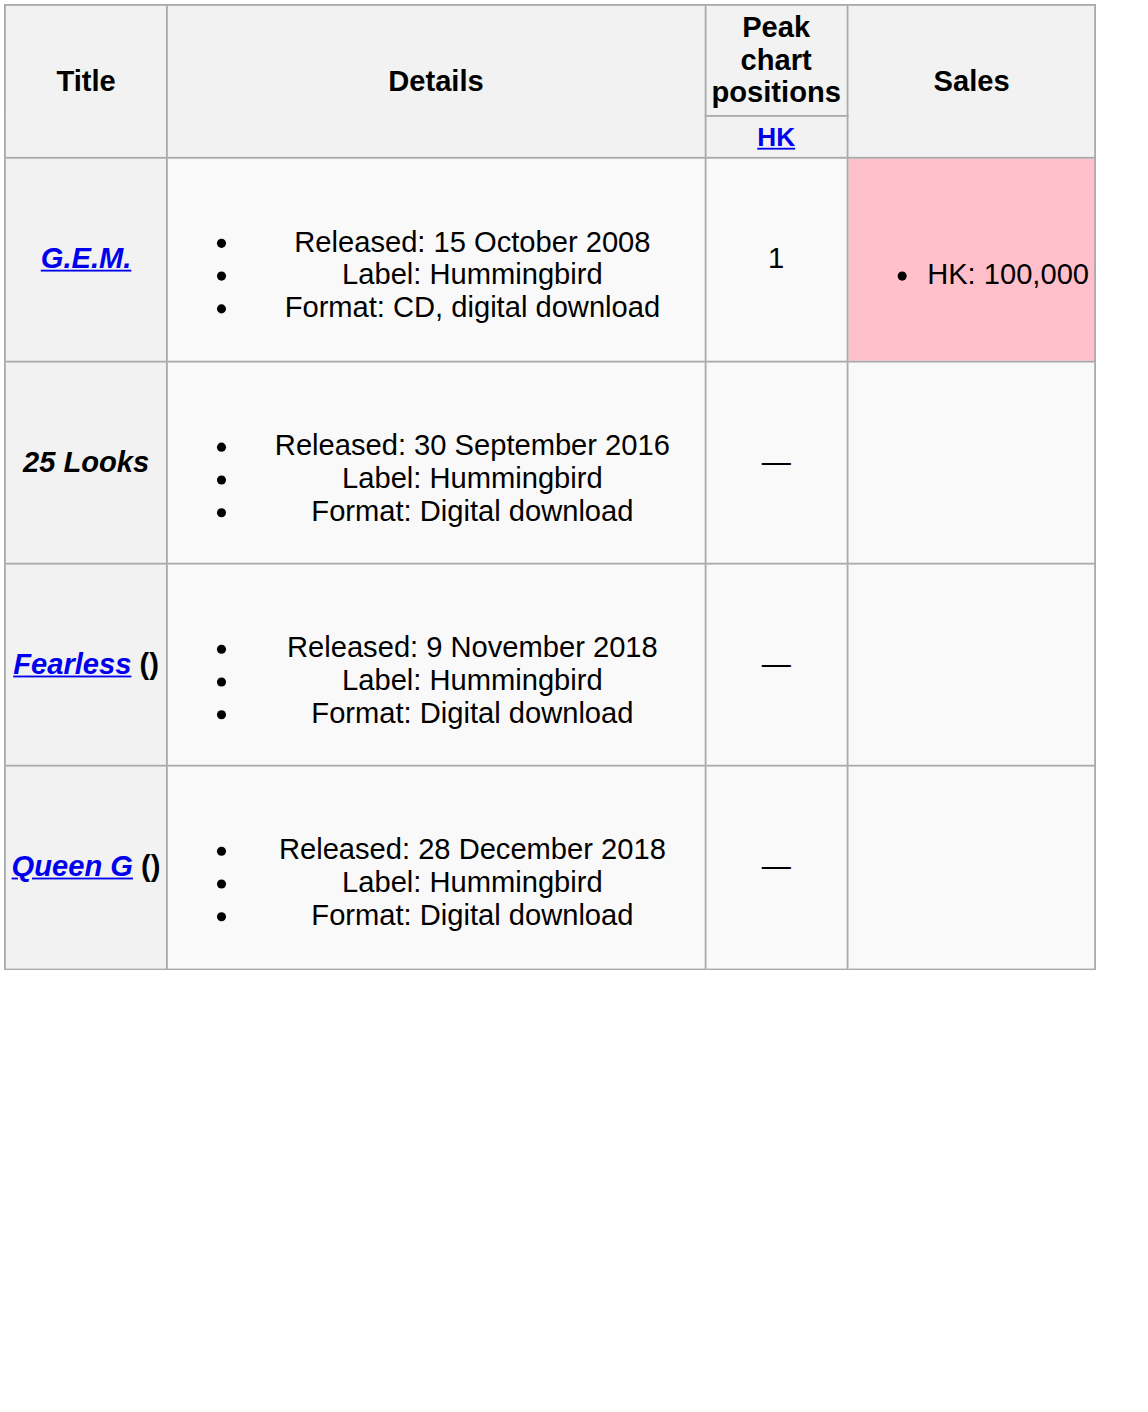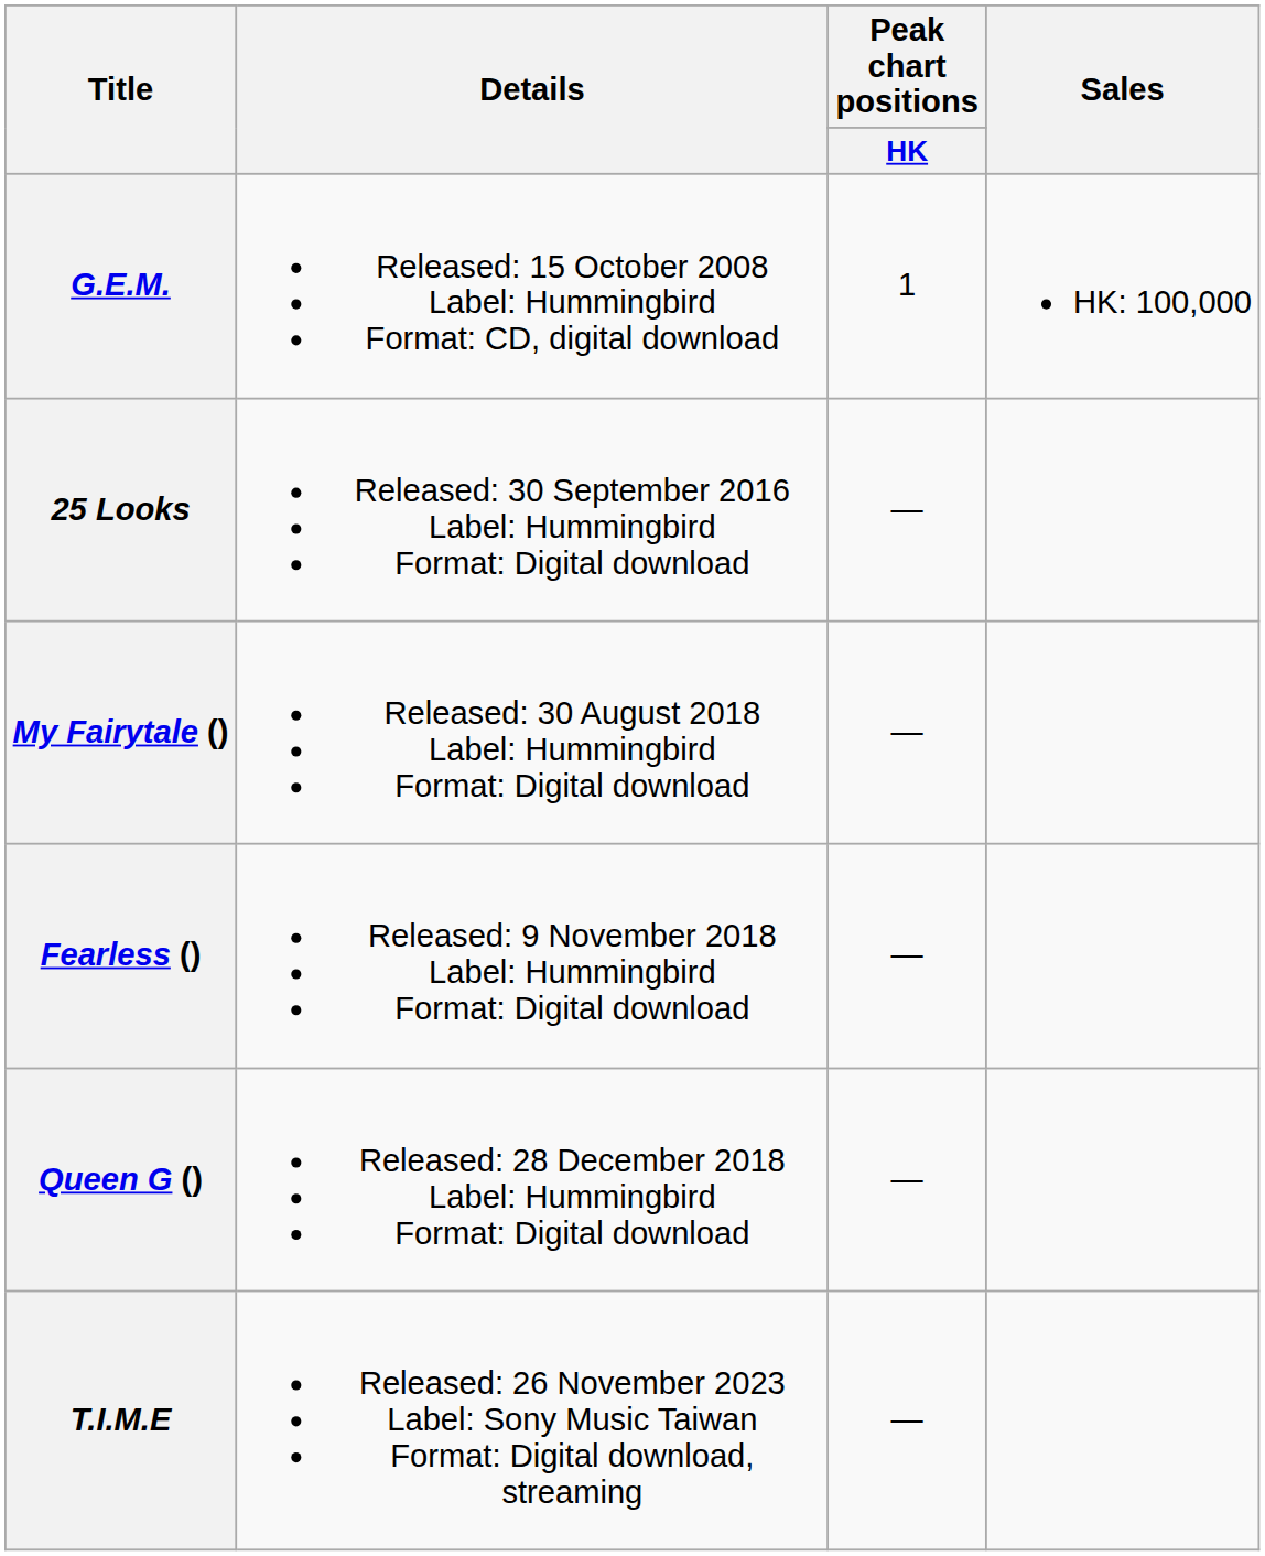 <table class="wikitable plainrowheaders" style="text-align:center;">
 <tr>
 <th rowspan="2">Title</th>
 <th rowspan="2" style="width:18em;">Details</th>
 <th>Peak chart positions</th>
 <th rowspan="2">Sales</th>
 </tr>
 <tr>
 <th scope="col" style="width:3em;font-size:90%;"><a href='#'>HK</a><br></th>
 </tr>
 <tr>
 <th scope="row"><em><a href='#'>G.E.M.</a></em></th>
 <td><br><ul><li>Released: 15 October 2008</li><li>Label: Hummingbird</li><li>Format: CD, digital download</li></ul></td>
 <td>1</td>
-<td style="background: pink;"><br><ul><li>HK: 100,000</li></ul></td>
+<td><br><ul><li>HK: 100,000</li></ul></td>
 </tr>
 <tr>
 <th scope="row"><em>25 Looks</em></th>
 <td><br><ul><li>Released: 30 September 2016</li><li>Label: Hummingbird</li><li>Format: Digital download</li></ul></td>
+<td>—</td>
+<td></td>
+</tr>
+<tr>
+<th scope="row"><em><a href='#'>My Fairytale</a></em> ()</th>
+<td><br><ul><li>Released: 30 August 2018</li><li>Label: Hummingbird</li><li>Format: Digital download</li></ul></td>
 <td>—</td>
 <td></td>
 </tr>
 <tr>
 <th scope="row"><em><a href='#'>Fearless</a></em> ()</th>
 <td><br><ul><li>Released: 9 November 2018</li><li>Label: Hummingbird</li><li>Format: Digital download</li></ul></td>
 <td>—</td>
 <td></td>
 </tr>
 <tr>
 <th scope="row"><em><a href='#'>Queen G</a></em> ()</th>
 <td><br><ul><li>Released: 28 December 2018</li><li>Label: Hummingbird</li><li>Format: Digital download</li></ul></td>
 <td>—</td>
 <td></td>
 </tr>
+<tr>
+<th scope="row"><em>T.I.M.E</em></th>
+<td><br><ul><li>Released: 26 November 2023</li><li>Label: Sony Music Taiwan</li><li>Format: Digital download, streaming</li></ul></td>
+<td>—</td>
+<td></td>
+</tr>
 </table>
